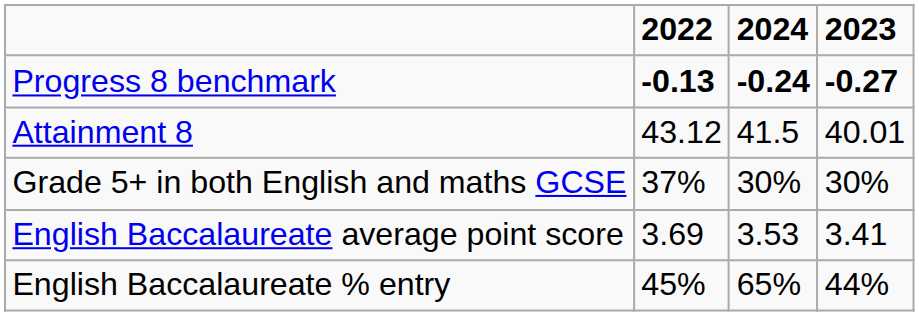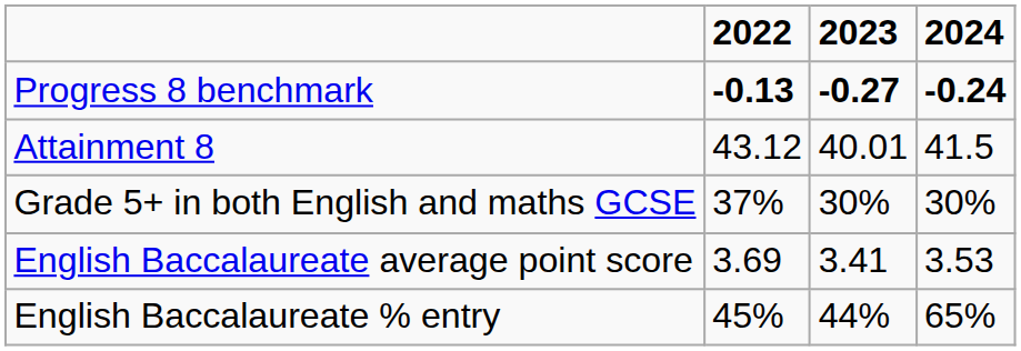 <table class="wikitable">
 <tr>
 <td></td>
 <td><strong>2022</strong></td>
+<td><strong>2023</strong></td>
 <td><strong>2024</strong></td>
-<td><strong>2023</strong></td>
 </tr>
 <tr>
 <td><a href='#'>Progress 8 benchmark</a></td>
 <td><strong>-0.13</strong></td>
+<td><strong>-0.27</strong></td>
 <td><strong>-0.24</strong></td>
-<td><strong>-0.27</strong></td>
 </tr>
 <tr>
 <td><a href='#'>Attainment 8</a></td>
 <td>43.12</td>
+<td>40.01</td>
 <td>41.5</td>
-<td>40.01</td>
 </tr>
 <tr>
 <td>Grade 5+ in both English and maths <a href='#'>GCSE</a></td>
 <td>37%</td>
 <td>30%</td>
 <td>30%</td>
 </tr>
 <tr>
 <td><a href='#'>English Baccalaureate</a> average point score</td>
 <td>3.69</td>
+<td>3.41</td>
 <td>3.53</td>
-<td>3.41</td>
 </tr>
 <tr>
 <td>English Baccalaureate % entry</td>
 <td>45%</td>
+<td>44%</td>
 <td>65%</td>
-<td>44%</td>
 </tr>
 </table>
